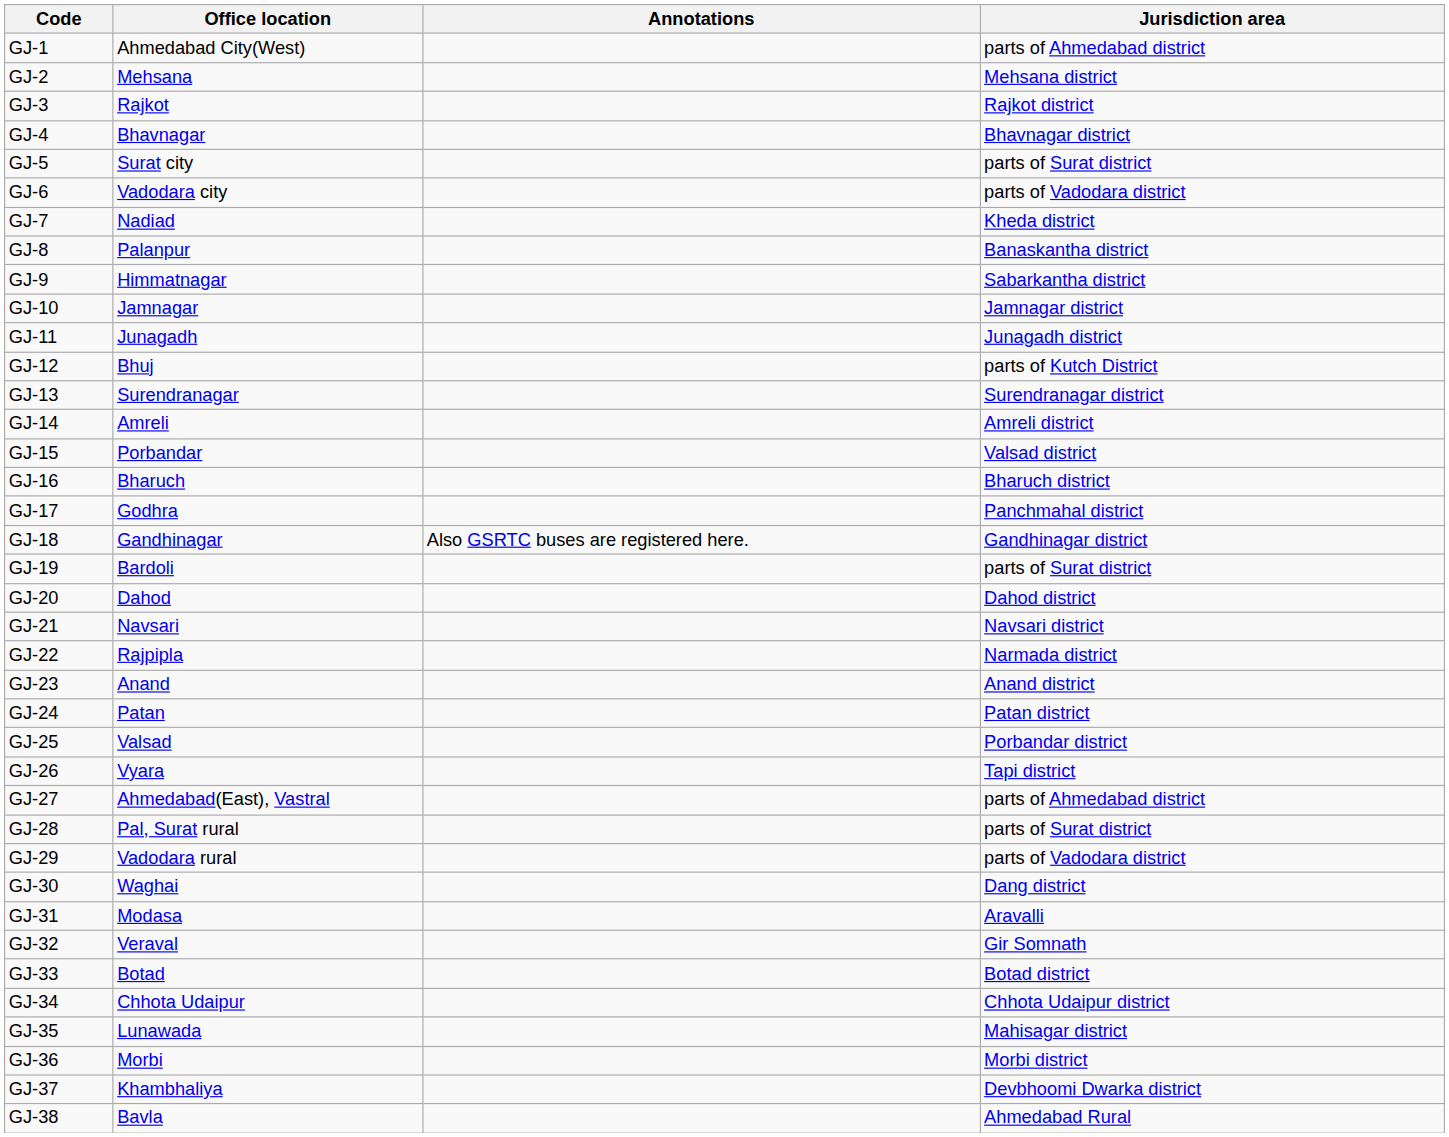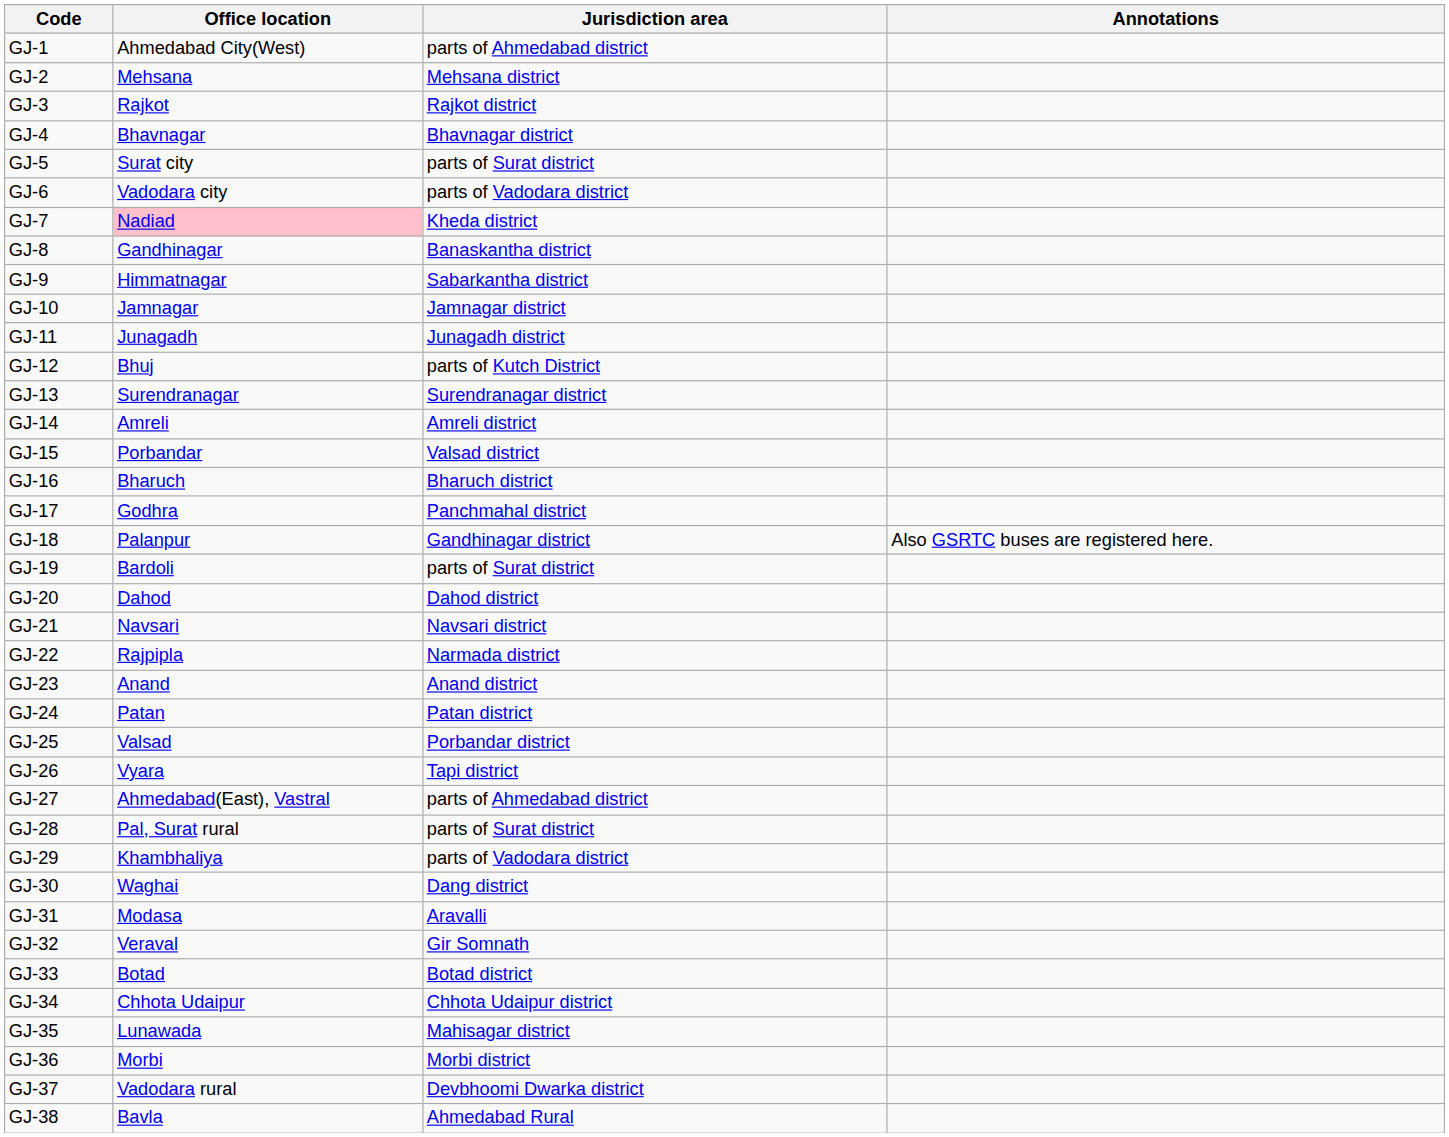 <table class="wikitable sortable" style="width:100%;" border="1" cellspacing="0" cellpadding="3">
 <tr>
 <th scope="col" style="width:7%">Code</th>
 <th scope="col" style="width:20%">Office location</th>
+<th scope="col" style="width:30%">Jurisdiction area</th>
 <th scope="col" style="width:36%" class="unsortable">Annotations</th>
-<th scope="col" style="width:30%">Jurisdiction area</th>
 </tr>
 <tr>
 <td>GJ-1</td>
 <td>Ahmedabad City(West)</td>
+<td>parts of <a href='#'>Ahmedabad district</a></td>
 <td></td>
-<td>parts of <a href='#'>Ahmedabad district</a></td>
 </tr>
 <tr>
 <td>GJ-2</td>
 <td><a href='#'>Mehsana</a></td>
+<td><a href='#'>Mehsana district</a></td>
 <td></td>
-<td><a href='#'>Mehsana district</a></td>
 </tr>
 <tr>
 <td>GJ-3</td>
 <td><a href='#'>Rajkot</a></td>
+<td><a href='#'>Rajkot district</a></td>
 <td></td>
-<td><a href='#'>Rajkot district</a></td>
 </tr>
 <tr>
 <td>GJ-4</td>
 <td><a href='#'>Bhavnagar</a></td>
+<td><a href='#'>Bhavnagar district</a></td>
 <td></td>
-<td><a href='#'>Bhavnagar district</a></td>
 </tr>
 <tr>
 <td>GJ-5</td>
 <td><a href='#'>Surat</a> city</td>
+<td>parts of <a href='#'>Surat district</a></td>
 <td></td>
-<td>parts of <a href='#'>Surat district</a></td>
 </tr>
 <tr>
 <td>GJ-6</td>
 <td><a href='#'>Vadodara</a> city</td>
+<td>parts of <a href='#'>Vadodara district</a></td>
 <td></td>
-<td>parts of <a href='#'>Vadodara district</a></td>
 </tr>
 <tr>
 <td>GJ-7</td>
-<td><a href='#'>Nadiad</a></td>
+<td style="background: pink;"><a href='#'>Nadiad</a></td>
+<td><a href='#'>Kheda district</a></td>
 <td></td>
-<td><a href='#'>Kheda district</a></td>
 </tr>
 <tr>
 <td>GJ-8</td>
-<td><a href='#'>Palanpur</a></td>
+<td><a href='#'>Gandhinagar</a></td>
+<td><a href='#'>Banaskantha district</a></td>
 <td></td>
-<td><a href='#'>Banaskantha district</a></td>
 </tr>
 <tr>
 <td>GJ-9</td>
 <td><a href='#'>Himmatnagar</a></td>
+<td><a href='#'>Sabarkantha district</a></td>
 <td></td>
-<td><a href='#'>Sabarkantha district</a></td>
 </tr>
 <tr>
 <td>GJ-10</td>
 <td><a href='#'>Jamnagar</a></td>
+<td><a href='#'>Jamnagar district</a></td>
 <td></td>
-<td><a href='#'>Jamnagar district</a></td>
 </tr>
 <tr>
 <td>GJ-11</td>
 <td><a href='#'>Junagadh</a></td>
+<td><a href='#'>Junagadh district</a></td>
 <td></td>
-<td><a href='#'>Junagadh district</a></td>
 </tr>
 <tr>
 <td>GJ-12</td>
 <td><a href='#'>Bhuj</a></td>
+<td>parts of <a href='#'>Kutch District</a></td>
 <td></td>
-<td>parts of <a href='#'>Kutch District</a></td>
 </tr>
 <tr>
 <td>GJ-13</td>
 <td><a href='#'>Surendranagar</a></td>
+<td><a href='#'>Surendranagar district</a></td>
 <td></td>
-<td><a href='#'>Surendranagar district</a></td>
 </tr>
 <tr>
 <td>GJ-14</td>
 <td><a href='#'>Amreli</a></td>
+<td><a href='#'>Amreli district</a></td>
 <td></td>
-<td><a href='#'>Amreli district</a></td>
 </tr>
 <tr>
 <td>GJ-15</td>
 <td><a href='#'>Porbandar</a></td>
+<td><a href='#'>Valsad district</a></td>
 <td></td>
-<td><a href='#'>Valsad district</a></td>
 </tr>
 <tr>
 <td>GJ-16</td>
 <td><a href='#'>Bharuch</a></td>
+<td><a href='#'>Bharuch district</a></td>
 <td></td>
-<td><a href='#'>Bharuch district</a></td>
 </tr>
 <tr>
 <td>GJ-17</td>
 <td><a href='#'>Godhra</a></td>
+<td><a href='#'>Panchmahal district</a></td>
 <td></td>
-<td><a href='#'>Panchmahal district</a></td>
 </tr>
 <tr>
 <td>GJ-18</td>
-<td><a href='#'>Gandhinagar</a></td>
+<td><a href='#'>Palanpur</a></td>
+<td><a href='#'>Gandhinagar district</a></td>
 <td>Also <a href='#'>GSRTC</a> buses are registered here.</td>
-<td><a href='#'>Gandhinagar district</a></td>
 </tr>
 <tr>
 <td>GJ-19</td>
 <td><a href='#'>Bardoli</a></td>
+<td>parts of <a href='#'>Surat district</a></td>
 <td></td>
-<td>parts of <a href='#'>Surat district</a></td>
 </tr>
 <tr>
 <td>GJ-20</td>
 <td><a href='#'>Dahod</a></td>
+<td><a href='#'>Dahod district</a></td>
 <td></td>
-<td><a href='#'>Dahod district</a></td>
 </tr>
 <tr>
 <td>GJ-21</td>
 <td><a href='#'>Navsari</a></td>
+<td><a href='#'>Navsari district</a></td>
 <td></td>
-<td><a href='#'>Navsari district</a></td>
 </tr>
 <tr>
 <td>GJ-22</td>
 <td><a href='#'>Rajpipla</a></td>
+<td><a href='#'>Narmada district</a></td>
 <td></td>
-<td><a href='#'>Narmada district</a></td>
 </tr>
 <tr>
 <td>GJ-23</td>
 <td><a href='#'>Anand</a></td>
+<td><a href='#'>Anand district</a></td>
 <td></td>
-<td><a href='#'>Anand district</a></td>
 </tr>
 <tr>
 <td>GJ-24</td>
 <td><a href='#'>Patan</a></td>
+<td><a href='#'>Patan district</a></td>
 <td></td>
-<td><a href='#'>Patan district</a></td>
 </tr>
 <tr>
 <td>GJ-25</td>
 <td><a href='#'>Valsad</a></td>
+<td><a href='#'>Porbandar district</a></td>
 <td></td>
-<td><a href='#'>Porbandar district</a></td>
 </tr>
 <tr>
 <td>GJ-26</td>
 <td><a href='#'>Vyara</a></td>
+<td><a href='#'>Tapi district</a></td>
 <td></td>
-<td><a href='#'>Tapi district</a></td>
 </tr>
 <tr>
 <td>GJ-27</td>
 <td><a href='#'>Ahmedabad</a>(East), <a href='#'>Vastral</a></td>
+<td>parts of <a href='#'>Ahmedabad district</a></td>
 <td></td>
-<td>parts of <a href='#'>Ahmedabad district</a></td>
 </tr>
 <tr>
 <td>GJ-28</td>
 <td><a href='#'>Pal, Surat</a> rural</td>
+<td>parts of <a href='#'>Surat district</a></td>
 <td></td>
-<td>parts of <a href='#'>Surat district</a></td>
 </tr>
 <tr>
 <td>GJ-29</td>
-<td><a href='#'>Vadodara</a> rural</td>
+<td><a href='#'>Khambhaliya</a></td>
+<td>parts of <a href='#'>Vadodara district</a></td>
 <td></td>
-<td>parts of <a href='#'>Vadodara district</a></td>
 </tr>
 <tr>
 <td>GJ-30</td>
 <td><a href='#'>Waghai</a></td>
+<td><a href='#'>Dang district</a></td>
 <td></td>
-<td><a href='#'>Dang district</a></td>
 </tr>
 <tr>
 <td>GJ-31</td>
 <td><a href='#'>Modasa</a></td>
+<td><a href='#'>Aravalli</a></td>
 <td></td>
-<td><a href='#'>Aravalli</a></td>
 </tr>
 <tr>
 <td>GJ-32</td>
 <td><a href='#'>Veraval</a></td>
+<td><a href='#'>Gir Somnath</a></td>
 <td></td>
-<td><a href='#'>Gir Somnath</a></td>
 </tr>
 <tr>
 <td>GJ-33</td>
 <td><a href='#'>Botad</a></td>
+<td><a href='#'>Botad district</a></td>
 <td></td>
-<td><a href='#'>Botad district</a></td>
 </tr>
 <tr>
 <td>GJ-34</td>
 <td><a href='#'>Chhota Udaipur</a></td>
+<td><a href='#'>Chhota Udaipur district</a></td>
 <td></td>
-<td><a href='#'>Chhota Udaipur district</a></td>
 </tr>
 <tr>
 <td>GJ-35</td>
 <td><a href='#'>Lunawada</a></td>
+<td><a href='#'>Mahisagar district</a></td>
 <td></td>
-<td><a href='#'>Mahisagar district</a></td>
 </tr>
 <tr>
 <td>GJ-36</td>
 <td><a href='#'>Morbi</a></td>
+<td><a href='#'>Morbi district</a></td>
 <td></td>
-<td><a href='#'>Morbi district</a></td>
 </tr>
 <tr>
 <td>GJ-37</td>
-<td><a href='#'>Khambhaliya</a></td>
+<td><a href='#'>Vadodara</a> rural</td>
+<td><a href='#'>Devbhoomi Dwarka district</a></td>
 <td></td>
-<td><a href='#'>Devbhoomi Dwarka district</a></td>
 </tr>
 <tr>
 <td>GJ-38</td>
 <td><a href='#'>Bavla</a></td>
+<td><a href='#'>Ahmedabad Rural</a></td>
 <td></td>
-<td><a href='#'>Ahmedabad Rural</a></td>
 </tr>
 </table>
